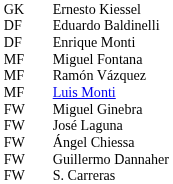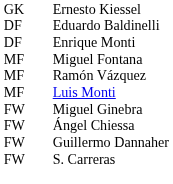 <table style="font-size:90%; margin:0.2em auto;" cellspacing="0" cellpadding="0">
 <tr>
 <th width="25"></th>
 <th width="25"></th>
 </tr>
 <tr>
 <td>GK</td>
 <td></td>
 <td> Ernesto Kiessel</td>
 </tr>
 <tr>
 <td>DF</td>
 <td></td>
 <td> Eduardo Baldinelli</td>
 </tr>
 <tr>
 <td>DF</td>
 <td></td>
 <td> Enrique Monti</td>
 </tr>
 <tr>
 <td>MF</td>
 <td></td>
 <td> Miguel Fontana</td>
 </tr>
 <tr>
 <td>MF</td>
 <td></td>
 <td> Ramón Vázquez</td>
 </tr>
 <tr>
 <td>MF</td>
 <td></td>
 <td> <a href='#'>Luis Monti</a></td>
 </tr>
 <tr>
 <td>FW</td>
 <td></td>
 <td> Miguel Ginebra</td>
 </tr>
 <tr>
 <td>FW</td>
 <td></td>
-<td> José Laguna</td>
-</tr>
-<tr>
-<td>FW</td>
-<td></td>
 <td> Ángel Chiessa</td>
 </tr>
 <tr>
 <td>FW</td>
 <td></td>
 <td> Guillermo Dannaher</td>
 </tr>
 <tr>
 <td>FW</td>
 <td></td>
 <td> S. Carreras</td>
 </tr>
 </table>
